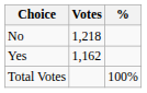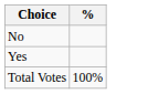 <table class="wikitable">
 <tr>
 <th>Choice</th>
-<th>Votes</th>
 <th>%</th>
 </tr>
 <tr>
 <td>No</td>
-<td>1,218</td>
 <td></td>
 </tr>
 <tr>
 <td>Yes</td>
-<td>1,162</td>
 <td></td>
 </tr>
 <tr>
 <td>Total Votes</td>
-<td></td>
 <td>100%</td>
 </tr>
 </table>
